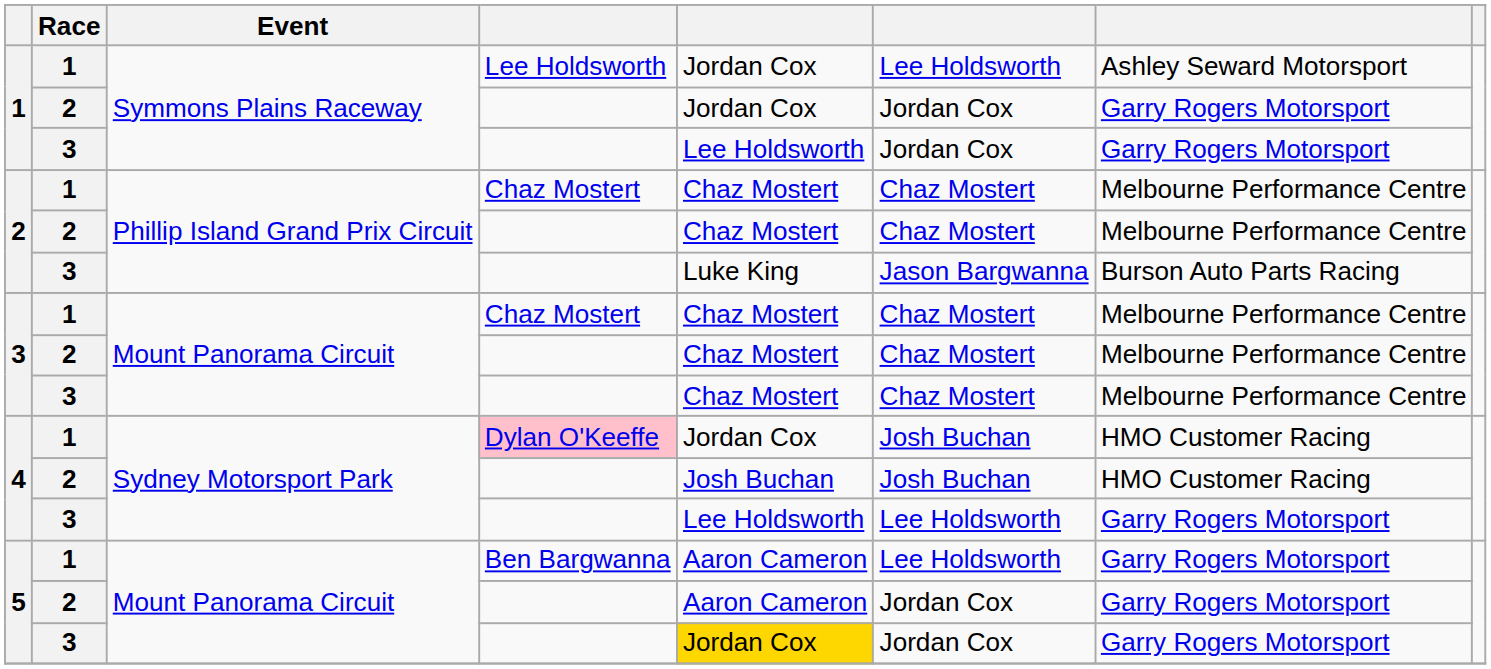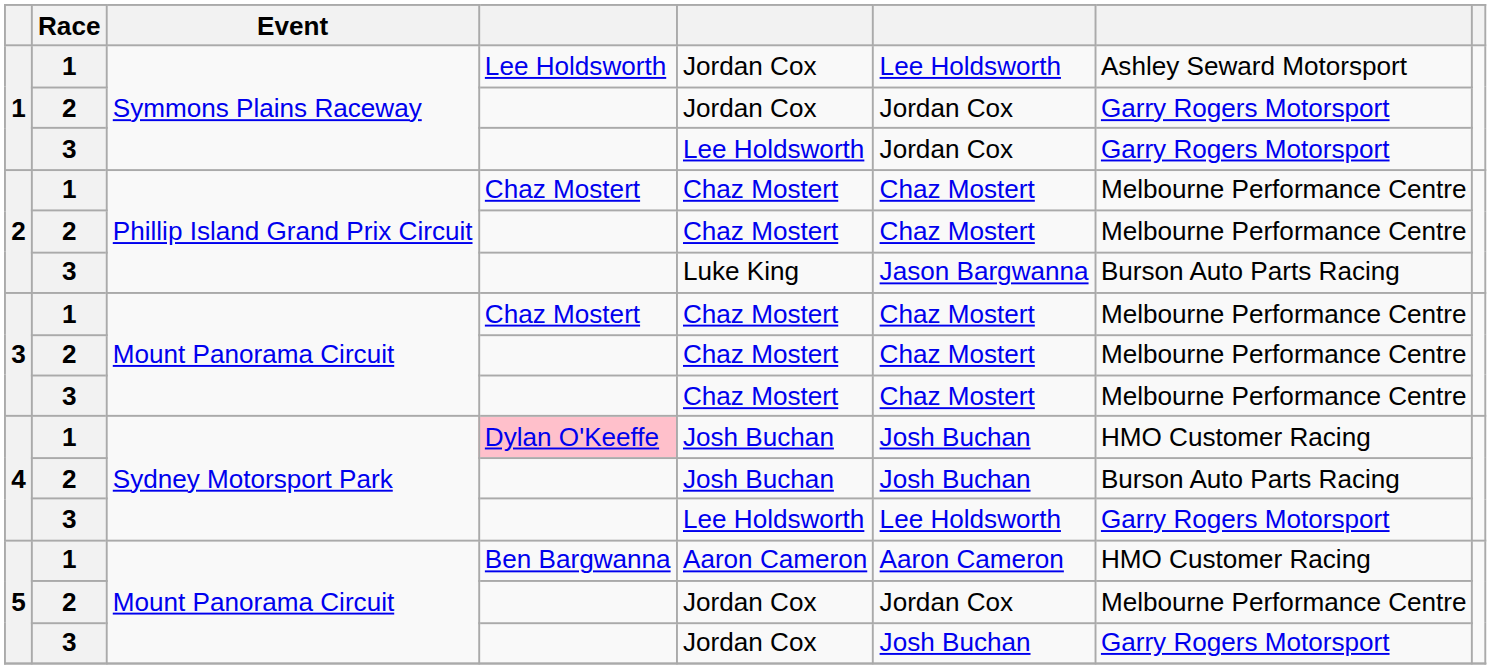 <table class="wikitable" style="font-size:85%;">
 <tr>
 <th></th>
 <th>Race</th>
 <th>Event</th>
 <th></th>
 <th></th>
 <th></th>
 <th></th>
 <th></th>
 </tr>
 <tr>
 <th rowspan=3>1</th>
 <th>1</th>
 <td rowspan=3> <a href='#'>Symmons Plains Raceway</a></td>
 <td> <a href='#'>Lee Holdsworth</a></td>
 <td> Jordan Cox</td>
 <td> <a href='#'>Lee Holdsworth</a></td>
 <td>Ashley Seward Motorsport</td>
 <td align=center rowspan=3></td>
 </tr>
 <tr>
 <th>2</th>
 <td></td>
 <td> Jordan Cox</td>
 <td> Jordan Cox</td>
 <td><a href='#'>Garry Rogers Motorsport</a></td>
 </tr>
 <tr>
 <th>3</th>
 <td></td>
 <td> <a href='#'>Lee Holdsworth</a></td>
 <td> Jordan Cox</td>
 <td><a href='#'>Garry Rogers Motorsport</a></td>
 </tr>
 <tr>
 <th rowspan=3>2</th>
 <th>1</th>
 <td rowspan=3> <a href='#'>Phillip Island Grand Prix Circuit</a></td>
 <td> <a href='#'>Chaz Mostert</a></td>
 <td> <a href='#'>Chaz Mostert</a></td>
 <td> <a href='#'>Chaz Mostert</a></td>
 <td>Melbourne Performance Centre</td>
 <td align=center rowspan=3></td>
 </tr>
 <tr>
 <th>2</th>
 <td></td>
 <td> <a href='#'>Chaz Mostert</a></td>
 <td> <a href='#'>Chaz Mostert</a></td>
 <td>Melbourne Performance Centre</td>
 </tr>
 <tr>
 <th>3</th>
 <td></td>
 <td> Luke King</td>
 <td> <a href='#'>Jason Bargwanna</a></td>
 <td>Burson Auto Parts Racing</td>
 </tr>
 <tr>
 <th rowspan=3>3</th>
 <th>1</th>
 <td rowspan=3> <a href='#'>Mount Panorama Circuit</a></td>
 <td> <a href='#'>Chaz Mostert</a></td>
 <td> <a href='#'>Chaz Mostert</a></td>
 <td> <a href='#'>Chaz Mostert</a></td>
 <td>Melbourne Performance Centre</td>
 <td align=center rowspan=3></td>
 </tr>
 <tr>
 <th>2</th>
 <td></td>
 <td> <a href='#'>Chaz Mostert</a></td>
 <td> <a href='#'>Chaz Mostert</a></td>
 <td>Melbourne Performance Centre</td>
 </tr>
 <tr>
 <th>3</th>
 <td></td>
 <td> <a href='#'>Chaz Mostert</a></td>
 <td> <a href='#'>Chaz Mostert</a></td>
 <td>Melbourne Performance Centre</td>
 </tr>
 <tr>
 <th rowspan=3>4</th>
 <th>1</th>
 <td rowspan=3> <a href='#'>Sydney Motorsport Park</a></td>
 <td style="background: pink;"> <a href='#'>Dylan O'Keeffe</a></td>
-<td> Jordan Cox</td>
+<td> <a href='#'>Josh Buchan</a></td>
 <td> <a href='#'>Josh Buchan</a></td>
 <td>HMO Customer Racing</td>
 <td align=center rowspan=3></td>
 </tr>
 <tr>
 <th>2</th>
 <td></td>
 <td> <a href='#'>Josh Buchan</a></td>
 <td> <a href='#'>Josh Buchan</a></td>
-<td>HMO Customer Racing</td>
+<td>Burson Auto Parts Racing</td>
 </tr>
 <tr>
 <th>3</th>
 <td></td>
 <td> <a href='#'>Lee Holdsworth</a></td>
 <td> <a href='#'>Lee Holdsworth</a></td>
 <td><a href='#'>Garry Rogers Motorsport</a></td>
 </tr>
 <tr>
 <th rowspan="3">5</th>
 <th>1</th>
 <td rowspan="3"> <a href='#'>Mount Panorama Circuit</a></td>
 <td> <a href='#'>Ben Bargwanna</a></td>
 <td> <a href='#'>Aaron Cameron</a></td>
-<td> <a href='#'>Lee Holdsworth</a></td>
-<td><a href='#'>Garry Rogers Motorsport</a></td>
+<td> <a href='#'>Aaron Cameron</a></td>
+<td>HMO Customer Racing</td>
 <td rowspan="3" align="center"></td>
 </tr>
 <tr>
 <th>2</th>
 <td></td>
-<td> <a href='#'>Aaron Cameron</a></td>
 <td> Jordan Cox</td>
-<td><a href='#'>Garry Rogers Motorsport</a></td>
+<td> Jordan Cox</td>
+<td>Melbourne Performance Centre</td>
 </tr>
 <tr>
 <th>3</th>
 <td></td>
-<td style="background: gold;"> Jordan Cox</td>
 <td> Jordan Cox</td>
+<td> <a href='#'>Josh Buchan</a></td>
 <td><a href='#'>Garry Rogers Motorsport</a></td>
 </tr>
 <tr>
 </tr>
 </table>
